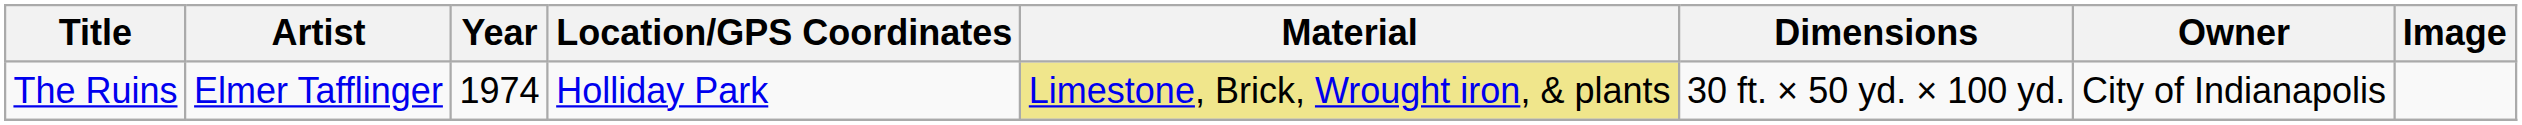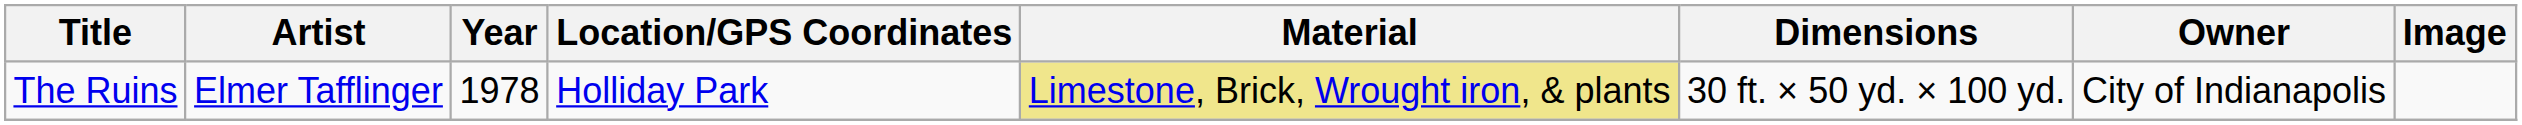 <table class="wikitable sortable">
 <tr>
 <th>Title</th>
 <th>Artist</th>
 <th>Year</th>
 <th>Location/GPS Coordinates</th>
 <th>Material</th>
 <th>Dimensions</th>
 <th>Owner</th>
 <th>Image</th>
 </tr>
 <tr>
 <td><a href='#'>The Ruins</a></td>
 <td><a href='#'>Elmer Tafflinger</a></td>
-<td>1974</td>
+<td>1978</td>
 <td><a href='#'>Holliday Park</a> </td>
 <td style="background: khaki;"><a href='#'>Limestone</a>, Brick, <a href='#'>Wrought iron</a>, & plants</td>
 <td>30 ft. × 50 yd. × 100 yd.</td>
 <td>City of Indianapolis</td>
 <td></td>
 </tr>
 <tr>
 </tr>
 </table>
